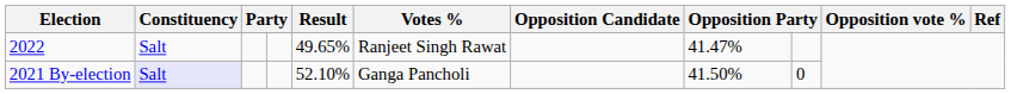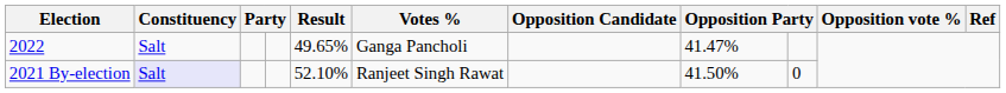 <table class="wikitable sortable">
 <tr>
 <th>Election</th>
 <th>Constituency</th>
 <th colspan="2">Party</th>
 <th>Result</th>
 <th>Votes %</th>
 <th>Opposition Candidate</th>
 <th colspan="2">Opposition Party</th>
 <th>Opposition vote %</th>
 <th>Ref</th>
 </tr>
 <tr>
 <td><a href='#'>2022</a></td>
 <td><a href='#'>Salt</a></td>
 <td></td>
 <td></td>
 <td>49.65%</td>
-<td>Ranjeet Singh Rawat</td>
+<td>Ganga Pancholi</td>
 <td></td>
 <td>41.47%</td>
 <td></td>
 </tr>
 <tr>
 <td><a href='#'>2021 By-election</a></td>
 <td style="background: lavender;"><a href='#'>Salt</a></td>
 <td></td>
 <td></td>
 <td>52.10%</td>
-<td>Ganga Pancholi</td>
+<td>Ranjeet Singh Rawat</td>
 <td></td>
 <td>41.50%</td>
 <td>0</td>
 </tr>
 </table>
